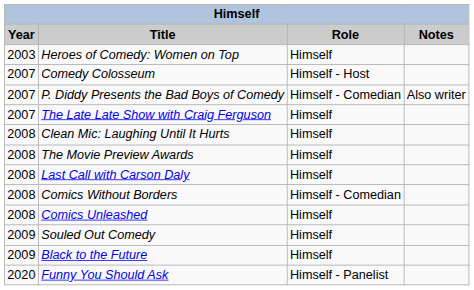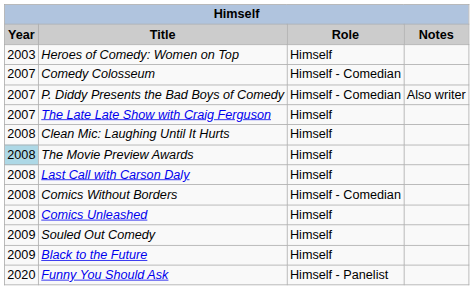 <table class="wikitable">
 <tr style="text-align:center;">
 <th colspan=4 style="background:#B0C4DE;">Himself</th>
 </tr>
 <tr style="text-align:center;">
 <th style="background:#ccc;">Year</th>
 <th style="background:#ccc;">Title</th>
 <th style="background:#ccc;">Role</th>
 <th style="background:#ccc;">Notes</th>
 </tr>
 <tr>
 <td>2003</td>
 <td><em>Heroes of Comedy: Women on Top</em></td>
 <td>Himself</td>
 <td></td>
 </tr>
 <tr>
 <td>2007</td>
 <td><em>Comedy Colosseum</em></td>
-<td>Himself - Host</td>
+<td>Himself - Comedian</td>
 <td></td>
 </tr>
 <tr>
 <td>2007</td>
 <td><em>P. Diddy Presents the Bad Boys of Comedy</em></td>
 <td>Himself - Comedian</td>
 <td>Also writer</td>
 </tr>
 <tr>
 <td>2007</td>
 <td><em><a href='#'>The Late Late Show with Craig Ferguson</a></em></td>
 <td>Himself</td>
 <td></td>
 </tr>
 <tr>
 <td>2008</td>
 <td><em>Clean Mic: Laughing Until It Hurts</em></td>
 <td>Himself</td>
 <td></td>
 </tr>
 <tr>
-<td>2008</td>
+<td style="background: lightblue;">2008</td>
 <td><em>The Movie Preview Awards</em></td>
 <td>Himself</td>
 <td></td>
 </tr>
 <tr>
 <td>2008</td>
 <td><em><a href='#'>Last Call with Carson Daly</a></em></td>
 <td>Himself</td>
 <td></td>
 </tr>
 <tr>
 <td>2008</td>
 <td><em>Comics Without Borders</em></td>
 <td>Himself - Comedian</td>
 <td></td>
 </tr>
 <tr>
 <td>2008</td>
 <td><em><a href='#'>Comics Unleashed</a></em></td>
 <td>Himself</td>
 <td></td>
 </tr>
 <tr>
 <td>2009</td>
 <td><em>Souled Out Comedy</em></td>
 <td>Himself</td>
 <td></td>
 </tr>
 <tr>
 <td>2009</td>
 <td><em><a href='#'>Black to the Future</a></em></td>
 <td>Himself</td>
 <td></td>
 </tr>
 <tr>
 <td>2020</td>
 <td><em><a href='#'>Funny You Should Ask</a></em></td>
 <td>Himself - Panelist</td>
 <td></td>
 </tr>
 </table>
